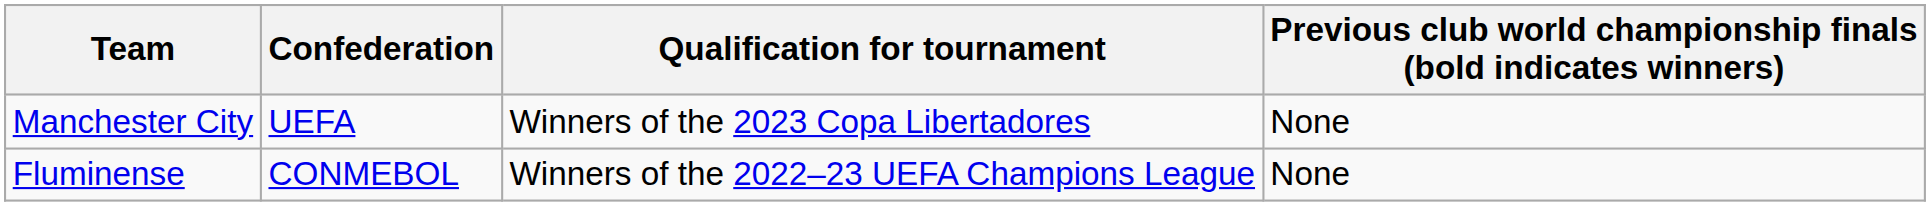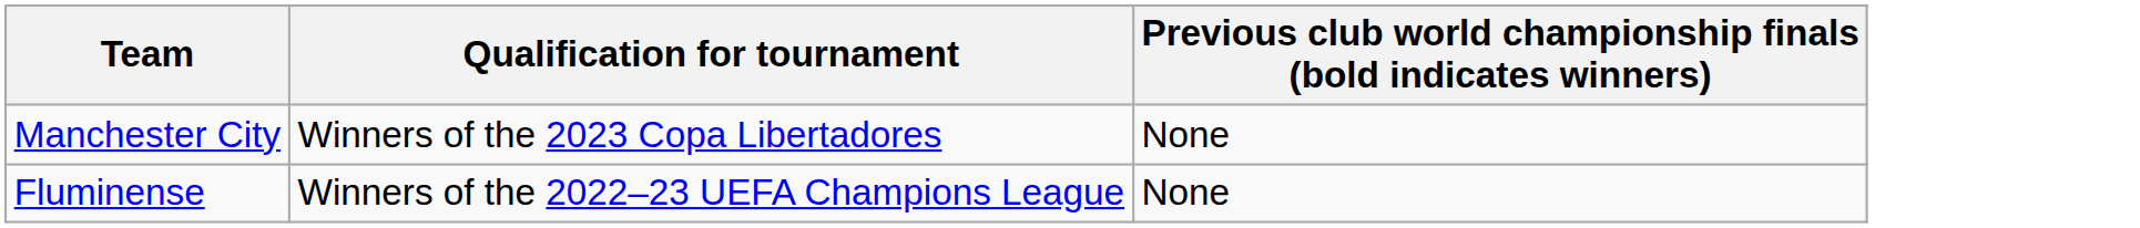 <table class="wikitable">
 <tr>
 <th>Team</th>
-<th>Confederation</th>
 <th>Qualification for tournament</th>
 <th>Previous club world championship finals<br>(bold indicates winners)</th>
 </tr>
 <tr>
 <td> <a href='#'>Manchester City</a></td>
-<td><a href='#'>UEFA</a></td>
 <td>Winners of the <a href='#'>2023 Copa Libertadores</a></td>
 <td>None</td>
 </tr>
 <tr>
 <td> <a href='#'>Fluminense</a></td>
-<td><a href='#'>CONMEBOL</a></td>
 <td>Winners of the <a href='#'>2022–23 UEFA Champions League</a></td>
 <td>None</td>
 </tr>
 </table>
